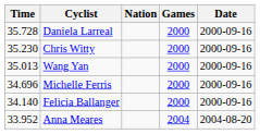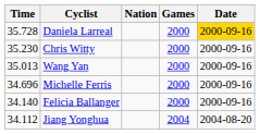 <table class="wikitable sortable" style="text-align:center">
 <tr>
 <th>Time</th>
 <th>Cyclist</th>
 <th>Nation</th>
 <th>Games</th>
 <th>Date</th>
 </tr>
 <tr>
 <td>35.728</td>
 <td align=left data-sort-value="Larreal, Daniela"><a href='#'>Daniela Larreal</a></td>
 <td align=left></td>
 <td><a href='#'>2000</a></td>
-<td>2000-09-16</td>
+<td style="background: gold;">2000-09-16</td>
 </tr>
 <tr>
 <td>35.230</td>
 <td align=left data-sort-value="Witty, Chris"><a href='#'>Chris Witty</a></td>
 <td align=left></td>
 <td><a href='#'>2000</a></td>
 <td>2000-09-16</td>
 </tr>
 <tr>
 <td>35.013</td>
 <td align=left><a href='#'>Wang Yan</a></td>
 <td align=left></td>
 <td><a href='#'>2000</a></td>
 <td>2000-09-16</td>
 </tr>
 <tr>
 <td>34.696</td>
 <td align=left data-sort-value="Ferris, Michelle"><a href='#'>Michelle Ferris</a></td>
 <td align=left></td>
 <td><a href='#'>2000</a></td>
 <td>2000-09-16</td>
 </tr>
 <tr>
 <td>34.140</td>
 <td align=left data-sort-value="Ballanger, Felicia"><a href='#'>Felicia Ballanger</a></td>
 <td align=left></td>
 <td><a href='#'>2000</a></td>
 <td>2000-09-16</td>
 </tr>
 <tr>
-<td>33.952 </td>
-<td align=left data-sort-value="Meares, Anna"><a href='#'>Anna Meares</a></td>
+<td>34.112</td>
+<td align=left><a href='#'>Jiang Yonghua</a></td>
 <td align=left></td>
 <td><a href='#'>2004</a></td>
 <td>2004-08-20</td>
 </tr>
 </table>
